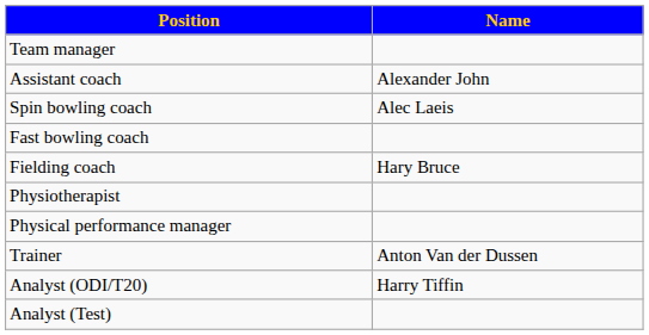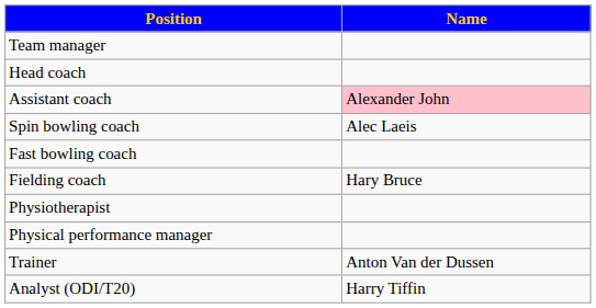 <table class="wikitable" style="font-size:85%; width:55%;">
 <tr>
 <th style="background:blue; color:#FFCC00; text-align:center;">Position</th>
 <th style="background:blue; color:#FFCC00; text-align:center;">Name</th>
 </tr>
 <tr>
 <td>Team manager</td>
 <td></td>
 </tr>
 <tr>
+<td>Head coach</td>
+<td></td>
+</tr>
+<tr>
 <td>Assistant coach</td>
-<td> Alexander John</td>
+<td style="background: pink;"> Alexander John</td>
 </tr>
 <tr>
 <td>Spin bowling coach</td>
 <td> Alec Laeis</td>
 </tr>
 <tr>
 <td>Fast bowling coach</td>
 <td></td>
 </tr>
 <tr>
 <td>Fielding coach</td>
 <td> Hary Bruce</td>
 </tr>
 <tr>
 <td>Physiotherapist</td>
 <td></td>
 </tr>
 <tr>
 <td>Physical performance manager</td>
 <td></td>
 </tr>
 <tr>
 <td>Trainer</td>
 <td> Anton Van der Dussen</td>
 </tr>
 <tr>
 <td>Analyst (ODI/T20)</td>
 <td> Harry Tiffin</td>
 </tr>
-<tr>
-<td>Analyst (Test)</td>
-<td></td>
-</tr>
 </table>
